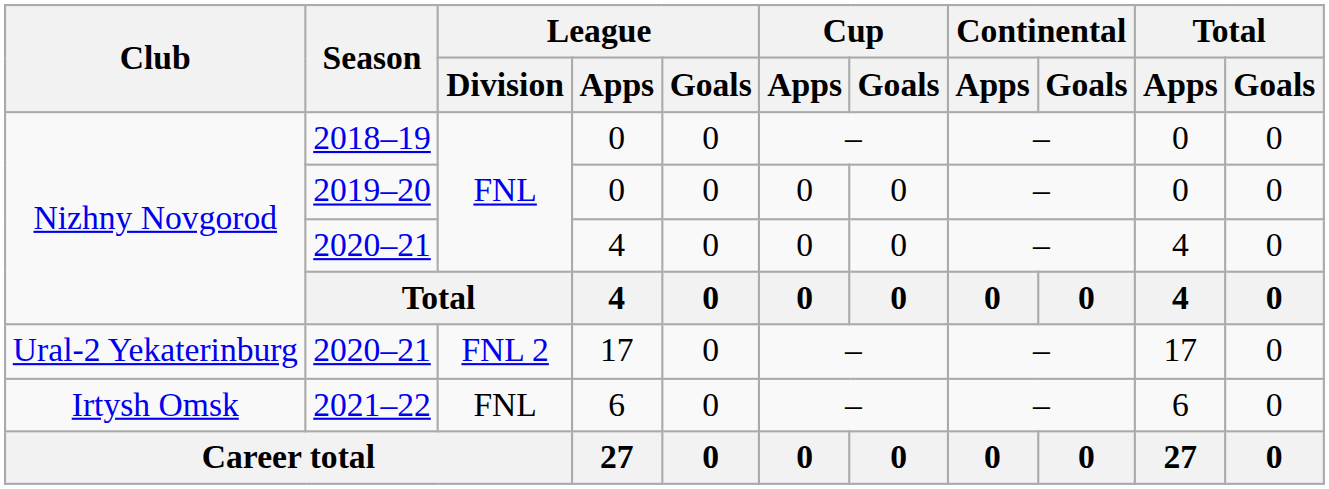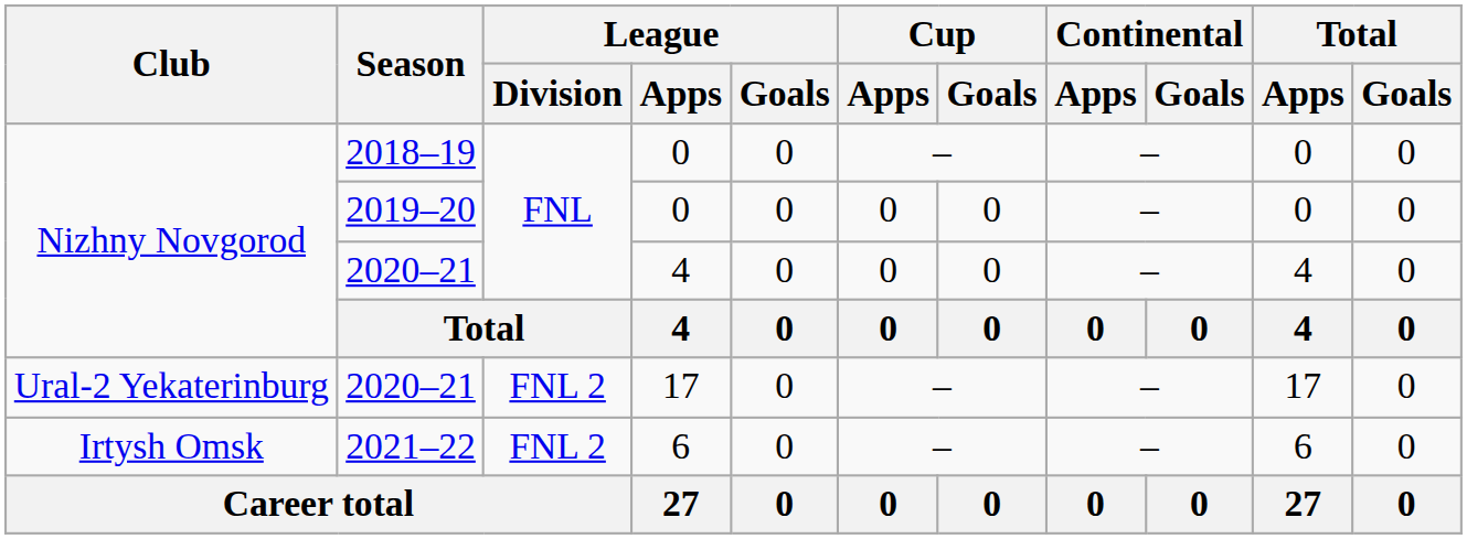 <table class="wikitable" style="text-align: center;">
 <tr>
 <th rowspan=2>Club</th>
 <th rowspan=2>Season</th>
 <th colspan=3>League</th>
 <th colspan=2>Cup</th>
 <th colspan=2>Continental</th>
 <th colspan=2>Total</th>
 </tr>
 <tr>
 <th>Division</th>
 <th>Apps</th>
 <th>Goals</th>
 <th>Apps</th>
 <th>Goals</th>
 <th>Apps</th>
 <th>Goals</th>
 <th>Apps</th>
 <th>Goals</th>
 </tr>
 <tr>
 <td rowspan="4"><a href='#'>Nizhny Novgorod</a></td>
 <td><a href='#'>2018–19</a></td>
 <td rowspan="3"><a href='#'>FNL</a></td>
 <td>0</td>
 <td>0</td>
 <td colspan=2>–</td>
 <td colspan=2>–</td>
 <td>0</td>
 <td>0</td>
 </tr>
 <tr>
 <td><a href='#'>2019–20</a></td>
 <td>0</td>
 <td>0</td>
 <td>0</td>
 <td>0</td>
 <td colspan=2>–</td>
 <td>0</td>
 <td>0</td>
 </tr>
 <tr>
 <td><a href='#'>2020–21</a></td>
 <td>4</td>
 <td>0</td>
 <td>0</td>
 <td>0</td>
 <td colspan=2>–</td>
 <td>4</td>
 <td>0</td>
 </tr>
 <tr>
 <th colspan=2>Total</th>
 <th>4</th>
 <th>0</th>
 <th>0</th>
 <th>0</th>
 <th>0</th>
 <th>0</th>
 <th>4</th>
 <th>0</th>
 </tr>
 <tr>
 <td><a href='#'>Ural-2 Yekaterinburg</a></td>
 <td><a href='#'>2020–21</a></td>
 <td><a href='#'>FNL 2</a></td>
 <td>17</td>
 <td>0</td>
 <td colspan=2>–</td>
 <td colspan=2>–</td>
 <td>17</td>
 <td>0</td>
 </tr>
 <tr>
 <td><a href='#'>Irtysh Omsk</a></td>
 <td><a href='#'>2021–22</a></td>
-<td>FNL</td>
+<td><a href='#'>FNL 2</a></td>
 <td>6</td>
 <td>0</td>
 <td colspan=2>–</td>
 <td colspan=2>–</td>
 <td>6</td>
 <td>0</td>
 </tr>
 <tr>
 <th colspan=3>Career total</th>
 <th>27</th>
 <th>0</th>
 <th>0</th>
 <th>0</th>
 <th>0</th>
 <th>0</th>
 <th>27</th>
 <th>0</th>
 </tr>
 </table>
